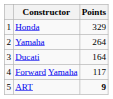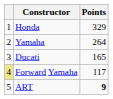 <table class="wikitable" style="font-size: 95%;">
 <tr>
 <th></th>
 <th>Constructor</th>
 <th>Points</th>
 </tr>
 <tr>
 <td align=center>1</td>
 <td> <a href='#'>Honda</a></td>
 <td align=right>329</td>
 </tr>
 <tr>
 <td align=center>2</td>
 <td> <a href='#'>Yamaha</a></td>
 <td align=right>264</td>
 </tr>
 <tr>
 <td align=center>3</td>
 <td> <a href='#'>Ducati</a></td>
-<td align=right>164</td>
+<td align=right>165</td>
 </tr>
 <tr>
-<td align=center>4</td>
+<td align=center style="background: khaki;">4</td>
 <td> <a href='#'>Forward</a> <a href='#'>Yamaha</a></td>
 <td align=right>117</td>
 </tr>
 <tr>
 <td align=center>5</td>
 <td> <a href='#'>ART</a></td>
 <td align=right><strong>9</strong></td>
 </tr>
 </table>
